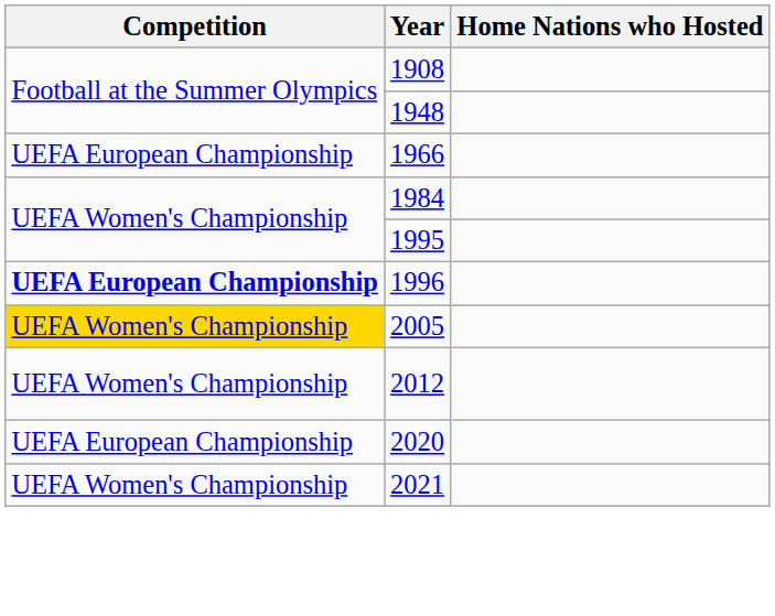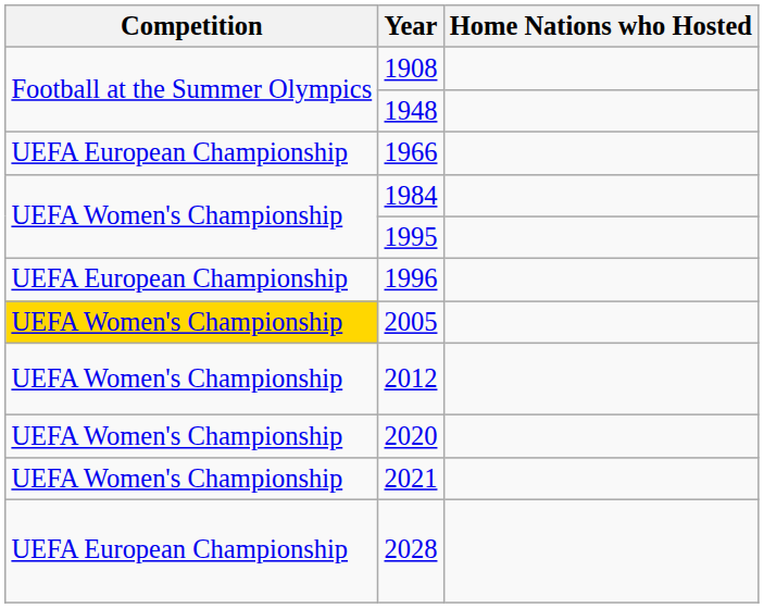 <table class="wikitable">
 <tr>
 <th>Competition</th>
 <th>Year</th>
 <th>Home Nations who Hosted</th>
 </tr>
 <tr>
 <td rowspan="2"><a href='#'>Football at the Summer Olympics</a></td>
 <td><a href='#'>1908</a></td>
 <td></td>
 </tr>
 <tr>
 <td><a href='#'>1948</a></td>
 <td></td>
 </tr>
 <tr>
 <td><a href='#'>UEFA European Championship</a></td>
 <td><a href='#'>1966</a></td>
 <td></td>
 </tr>
 <tr>
 <td rowspan="2"><a href='#'>UEFA Women's Championship</a></td>
 <td><a href='#'>1984</a></td>
 <td></td>
 </tr>
 <tr>
 <td><a href='#'>1995</a></td>
 <td></td>
 </tr>
 <tr>
-<td><strong><a href='#'>UEFA European Championship</a></strong></td>
+<td><a href='#'>UEFA European Championship</a></td>
 <td><a href='#'>1996</a></td>
 <td></td>
 </tr>
 <tr>
 <td style="background: gold;"><a href='#'>UEFA Women's Championship</a></td>
 <td><a href='#'>2005</a></td>
 <td></td>
 </tr>
 <tr>
 <td><a href='#'>UEFA Women's Championship</a></td>
 <td><a href='#'>2012</a></td>
 <td><br><br></td>
 </tr>
 <tr>
-<td><a href='#'>UEFA European Championship</a></td>
+<td><a href='#'>UEFA Women's Championship</a></td>
 <td><a href='#'>2020</a></td>
 <td><br></td>
 </tr>
 <tr>
 <td><a href='#'>UEFA Women's Championship</a></td>
 <td><a href='#'>2021</a></td>
 <td></td>
 </tr>
+<tr>
+<td><a href='#'>UEFA European Championship</a></td>
+<td><a href='#'>2028</a></td>
+<td><br><br><br></td>
+</tr>
 </table>
